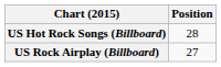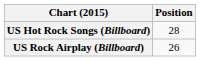 <table class="wikitable sortable plainrowheaders">
 <tr>
 <th>Chart (2015)</th>
 <th>Position</th>
 </tr>
 <tr>
 <th scope="row">US Hot Rock Songs (<em>Billboard</em>)</th>
 <td style="text-align:center">28</td>
 </tr>
 <tr>
 <th scope="row">US Rock Airplay (<em>Billboard</em>)</th>
-<td style="text-align:center">27</td>
+<td style="text-align:center">26</td>
 </tr>
 </table>
